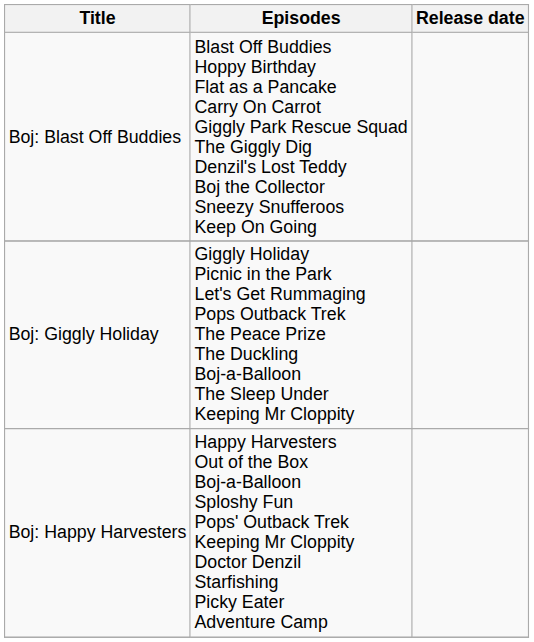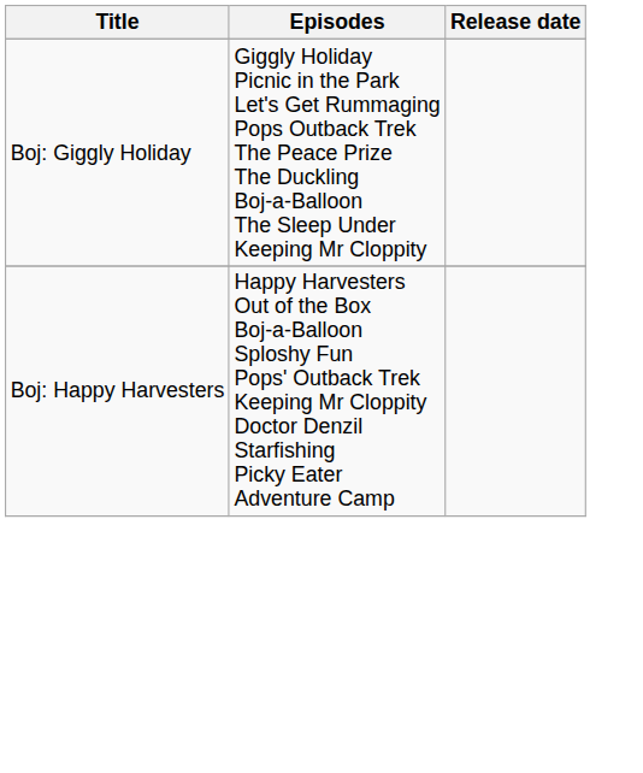 <table class="wikitable">
 <tr>
 <th>Title</th>
 <th>Episodes</th>
 <th>Release date</th>
-</tr>
-<tr>
-<td>Boj: Blast Off Buddies</td>
-<td>Blast Off Buddies<br>Hoppy Birthday<br>Flat as a Pancake<br>Carry On Carrot<br>Giggly Park Rescue Squad<br>The Giggly Dig<br>Denzil's Lost Teddy<br>Boj the Collector<br>Sneezy Snufferoos<br>Keep On Going</td>
-<td></td>
 </tr>
 <tr>
 </tr>
 <tr>
 <td>Boj: Giggly Holiday</td>
 <td>Giggly Holiday<br>Picnic in the Park<br>Let's Get Rummaging<br>Pops Outback Trek<br>The Peace Prize<br>The Duckling<br>Boj-a-Balloon<br>The Sleep Under<br> Keeping Mr Cloppity</td>
 <td></td>
 </tr>
 <tr>
 </tr>
 <tr>
 <td>Boj: Happy Harvesters</td>
 <td>Happy Harvesters<br>Out of the Box<br>Boj-a-Balloon<br>Sploshy Fun<br>Pops' Outback Trek<br>Keeping Mr Cloppity<br>Doctor Denzil<br>Starfishing<br>Picky Eater<br>Adventure Camp</td>
 <td></td>
 </tr>
 <tr>
 </tr>
 </table>
